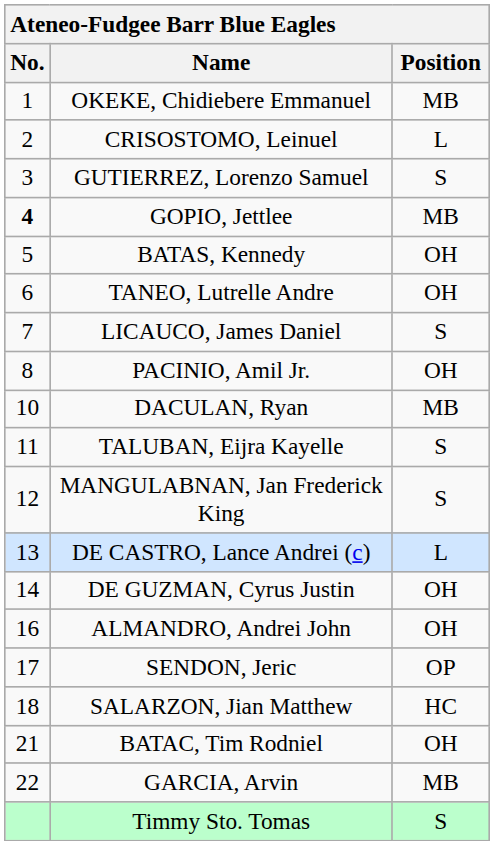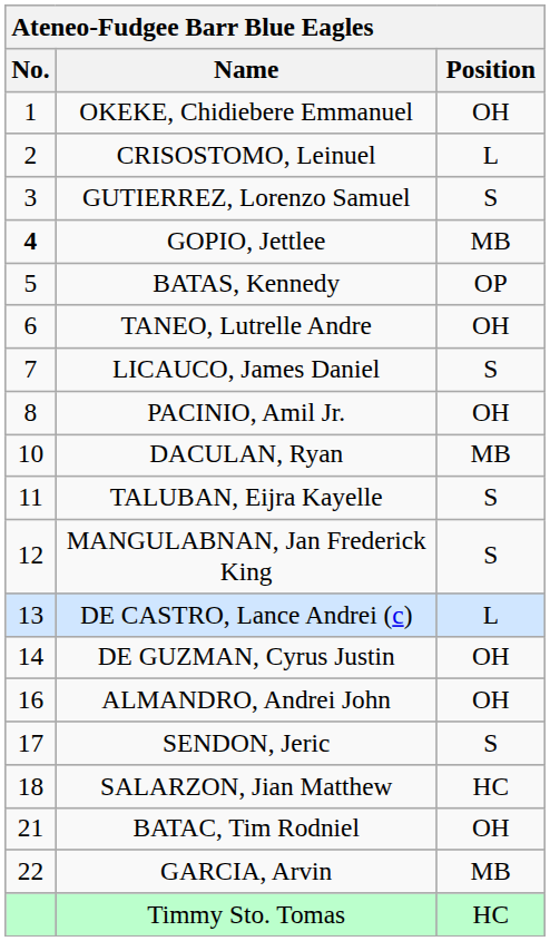 <table class='wikitable mw-collapsible mw-collapsed' style='text-align: center; font-size: 90%; width: 300px; border: none;'>
 <tr>
 <th style='text-align: left;' colspan=3>Ateneo-Fudgee Barr Blue Eagles</th>
 </tr>
 <tr>
 <th style="width:7%">No.</th>
 <th>Name</th>
 <th style="width:20%">Position</th>
 </tr>
 <tr>
 <td>1</td>
 <td>OKEKE, Chidiebere Emmanuel</td>
-<td>MB</td>
+<td>OH</td>
 </tr>
 <tr>
 <td>2</td>
 <td>CRISOSTOMO, Leinuel</td>
 <td>L</td>
 </tr>
 <tr>
 <td>3</td>
 <td>GUTIERREZ, Lorenzo Samuel</td>
 <td>S</td>
 </tr>
 <tr>
 <td><strong>4</strong></td>
 <td>GOPIO, Jettlee</td>
 <td>MB</td>
 </tr>
 <tr>
 <td>5</td>
 <td>BATAS, Kennedy</td>
-<td>OH</td>
+<td>OP</td>
 </tr>
 <tr>
 <td>6</td>
 <td>TANEO, Lutrelle Andre</td>
 <td>OH</td>
 </tr>
 <tr>
 <td>7</td>
 <td>LICAUCO, James Daniel</td>
 <td>S</td>
 </tr>
 <tr>
 <td>8</td>
 <td>PACINIO, Amil Jr.</td>
 <td>OH</td>
 </tr>
 <tr>
 <td>10</td>
 <td>DACULAN, Ryan</td>
 <td>MB</td>
 </tr>
 <tr>
 <td>11</td>
 <td>TALUBAN, Eijra Kayelle</td>
 <td>S</td>
 </tr>
 <tr>
 <td>12</td>
 <td>MANGULABNAN, Jan Frederick King</td>
 <td>S</td>
 </tr>
 <tr bgcolor=#DOE6FF>
 <td>13</td>
 <td>DE CASTRO, Lance Andrei (<a href='#'>c</a>)</td>
 <td>L</td>
 </tr>
 <tr>
 <td>14</td>
 <td>DE GUZMAN, Cyrus Justin</td>
 <td>OH</td>
 </tr>
 <tr>
 <td>16</td>
 <td>ALMANDRO, Andrei John</td>
 <td>OH</td>
 </tr>
 <tr>
 <td>17</td>
 <td>SENDON, Jeric</td>
-<td>OP</td>
+<td>S</td>
 </tr>
 <tr>
 <td>18</td>
 <td>SALARZON, Jian Matthew</td>
 <td>HC</td>
 </tr>
 <tr>
 <td>21</td>
 <td>BATAC, Tim Rodniel</td>
 <td>OH</td>
 </tr>
 <tr>
 <td>22</td>
 <td>GARCIA, Arvin</td>
 <td>MB</td>
 </tr>
 <tr bgcolor=#BBFFCC>
 <td></td>
 <td>Timmy Sto. Tomas</td>
-<td>S</td>
+<td>HC</td>
 </tr>
 <tr>
 </tr>
 </table>
